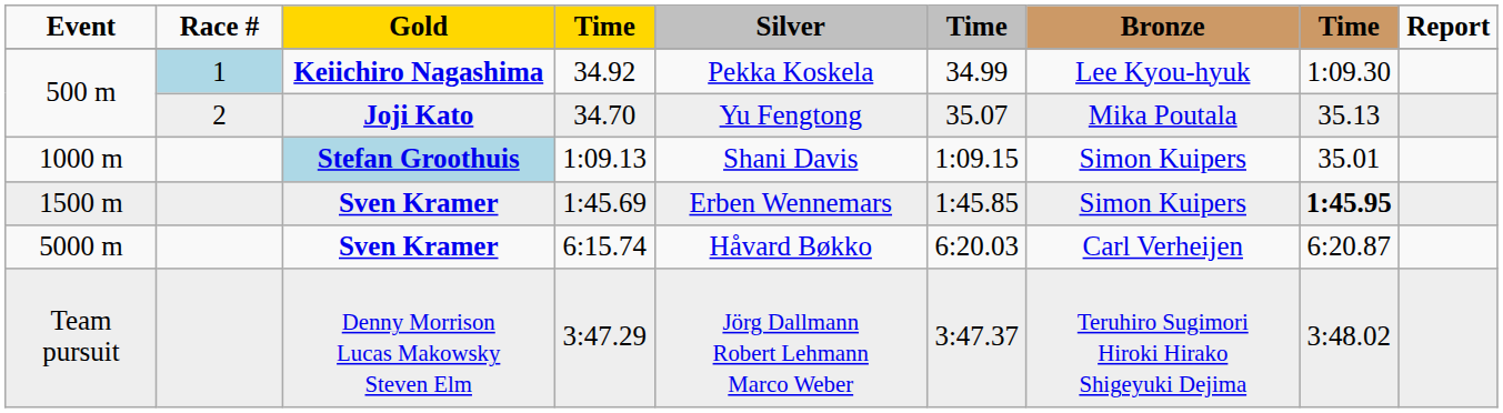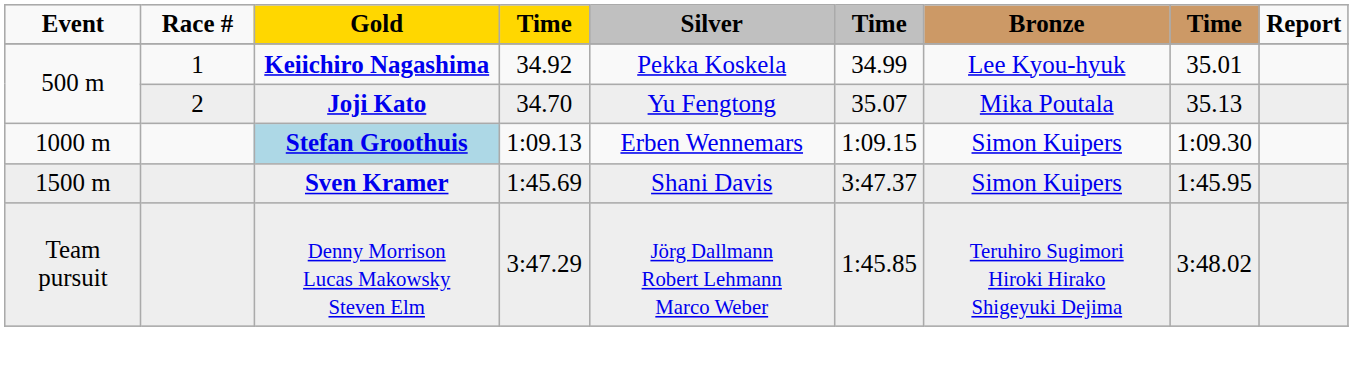 <table class="wikitable">
 <tr>
 <td width="80" align="center"><strong>Event</strong></td>
 <td width="65" align="center"><strong>Race #</strong></td>
 <td width="150" bgcolor="gold" align="center"><strong>Gold</strong></td>
 <td width="50" bgcolor="gold" align="center"><strong>Time</strong></td>
 <td width="150" bgcolor="silver" align="center"><strong>Silver</strong></td>
 <td width="50" bgcolor="silver" align="center"><strong>Time</strong></td>
 <td width="150" bgcolor="#CC9966" align="center"><strong>Bronze</strong></td>
 <td width="50" bgcolor="#CC9966" align="center"><strong>Time</strong></td>
 <td width="50" align="center"><strong>Report</strong></td>
 </tr>
 <tr bgcolor="#cccccc">
 </tr>
 <tr>
 <td rowspan=2 align="center">500 m</td>
-<td align="center" style="background: lightblue;">1</td>
+<td align="center">1</td>
 <td align="center"><strong><a href='#'>Keiichiro Nagashima</a></strong><br><small></small></td>
 <td align="center">34.92</td>
 <td align="center"><a href='#'>Pekka Koskela</a><br><small></small></td>
 <td align="center">34.99</td>
 <td align="center"><a href='#'>Lee Kyou-hyuk</a><br><small></small></td>
-<td align="center">1:09.30</td>
+<td align="center">35.01</td>
 <td align="center"></td>
 </tr>
 <tr bgcolor="#eeeeee">
 <td align="center">2</td>
 <td align="center"><strong><a href='#'>Joji Kato</a></strong><br><small></small></td>
 <td align="center">34.70</td>
 <td align="center"><a href='#'>Yu Fengtong</a><br><small></small></td>
 <td align="center">35.07</td>
 <td align="center"><a href='#'>Mika Poutala</a><br><small></small></td>
 <td align="center">35.13</td>
 <td align="center"></td>
 </tr>
 <tr>
 <td align="center">1000 m</td>
 <td align="center"></td>
 <td align="center" style="background: lightblue;"><strong><a href='#'>Stefan Groothuis</a></strong><br><small></small></td>
 <td align="center">1:09.13</td>
-<td align="center"><a href='#'>Shani Davis</a><br><small></small></td>
+<td align="center"><a href='#'>Erben Wennemars</a><br><small></small></td>
 <td align="center">1:09.15</td>
 <td align="center"><a href='#'>Simon Kuipers</a><br><small></small></td>
-<td align="center">35.01</td>
+<td align="center">1:09.30</td>
 <td align="center"></td>
 </tr>
 <tr bgcolor="#eeeeee">
 <td align="center">1500 m</td>
 <td align="center"></td>
 <td align="center"><strong><a href='#'>Sven Kramer</a></strong><br><small></small></td>
 <td align="center">1:45.69</td>
-<td align="center"><a href='#'>Erben Wennemars</a><br><small></small></td>
-<td align="center">1:45.85</td>
+<td align="center"><a href='#'>Shani Davis</a><br><small></small></td>
+<td align="center">3:47.37</td>
 <td align="center"><a href='#'>Simon Kuipers</a><br><small></small></td>
-<td align="center"><strong>1:45.95</strong></td>
-<td align="center"></td>
-</tr>
-<tr>
-<td align="center">5000 m</td>
-<td align="center"></td>
-<td align="center"><strong><a href='#'>Sven Kramer</a></strong><br><small></small></td>
-<td align="center">6:15.74</td>
-<td align="center"><a href='#'>Håvard Bøkko</a><br><small></small></td>
-<td align="center">6:20.03</td>
-<td align="center"><a href='#'>Carl Verheijen</a><br><small></small></td>
-<td align="center">6:20.87</td>
+<td align="center">1:45.95</td>
 <td align="center"></td>
 </tr>
 <tr bgcolor="#eeeeee">
 <td align="center">Team pursuit</td>
 <td align="center"></td>
 <td align="center"><strong></strong><br><small><a href='#'>Denny Morrison</a><br><a href='#'>Lucas Makowsky</a><br><a href='#'>Steven Elm</a></small></td>
 <td align="center">3:47.29</td>
 <td align="center"><br><small><a href='#'>Jörg Dallmann</a><br><a href='#'>Robert Lehmann</a><br><a href='#'>Marco Weber</a></small></td>
-<td align="center">3:47.37</td>
+<td align="center">1:45.85</td>
 <td align="center"><br><small><a href='#'>Teruhiro Sugimori</a><br><a href='#'>Hiroki Hirako</a><br><a href='#'>Shigeyuki Dejima</a></small></td>
 <td align="center">3:48.02</td>
 <td align="center"></td>
 </tr>
 </table>
